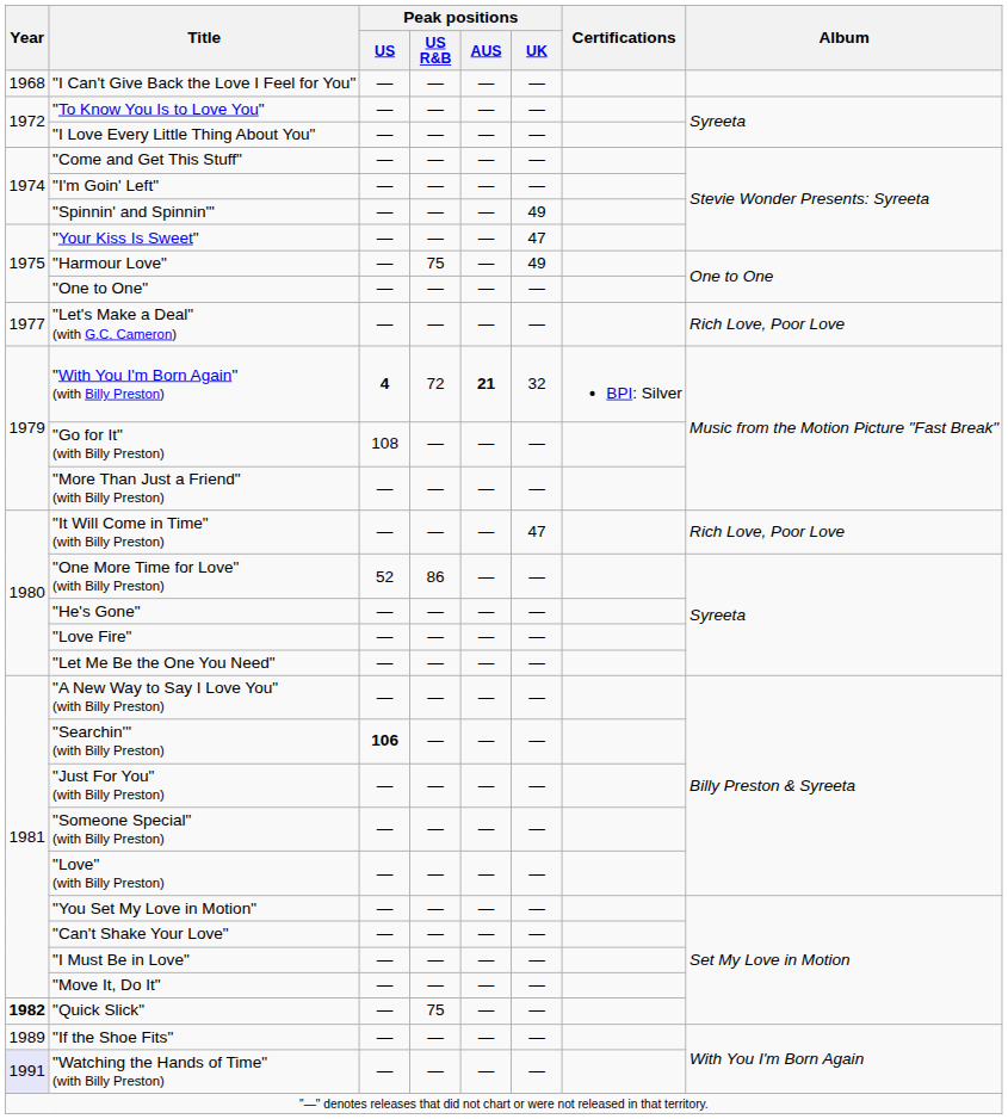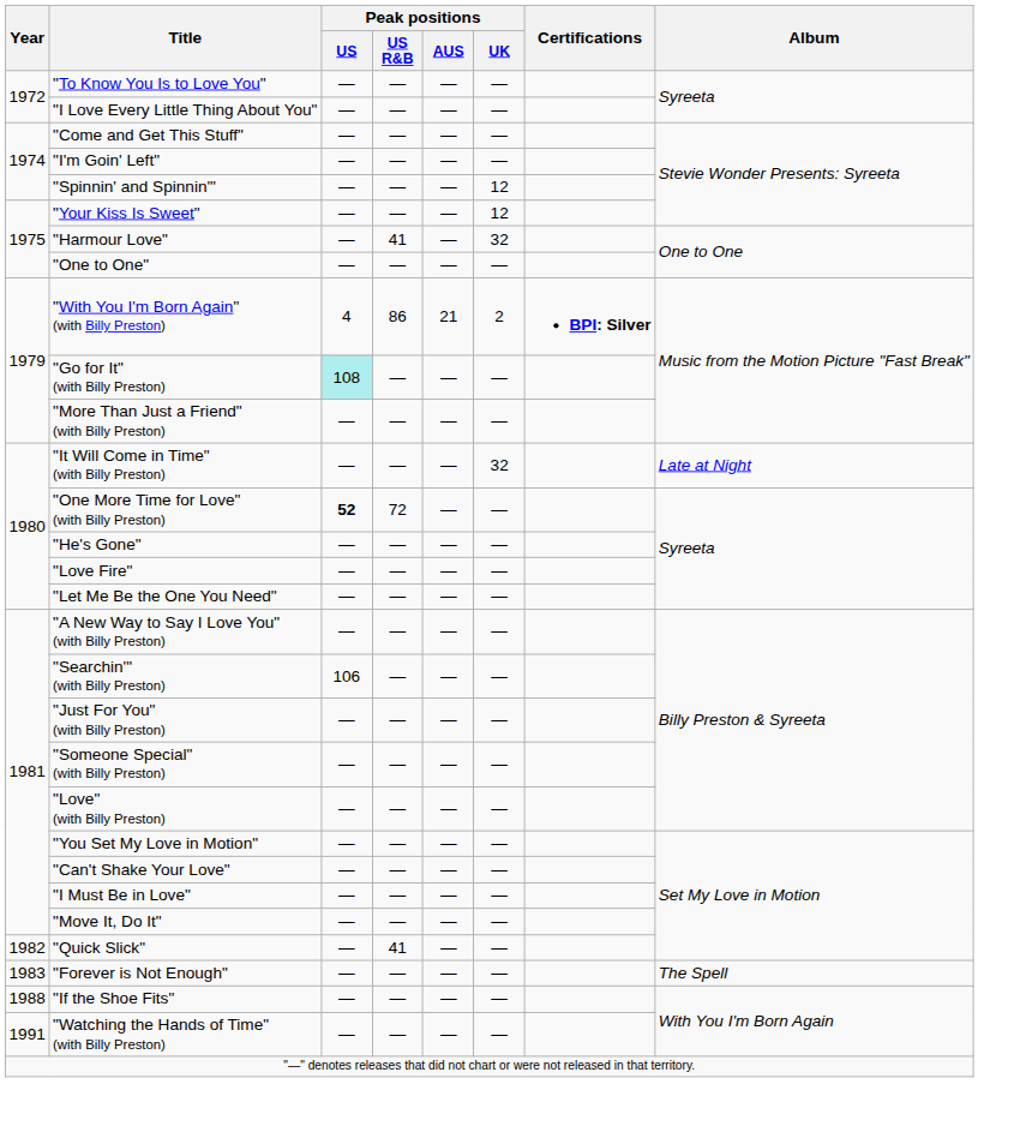 <table class="wikitable">
 <tr>
 <th align="center" rowspan="2">Year</th>
 <th align="center" rowspan="2">Title</th>
 <th align="center" colspan="4">Peak positions</th>
 <th align="center" rowspan="2">Certifications</th>
 <th align="center" rowspan="2">Album</th>
 </tr>
 <tr>
 <th scope="col" style="width:3em;font-size:90%;"><a href='#'>US</a><br></th>
 <th scope="col" style="width:3em;font-size:90%;"><a href='#'>US<br>R&B</a><br></th>
 <th scope="col" style="width:3em;font-size:90%;"><a href='#'>AUS</a><br></th>
 <th scope="col" style="width:3em;font-size:90%;"><a href='#'>UK</a><br></th>
-</tr>
-<tr>
-<td style="text-align:center;">1968</td>
-<td>"I Can't Give Back the Love I Feel for You"</td>
-<td style="text-align:center;">—</td>
-<td style="text-align:center;">—</td>
-<td style="text-align:center;">—</td>
-<td style="text-align:center;">—</td>
-<td></td>
-<td></td>
 </tr>
 <tr>
 <td style="text-align:center;" rowspan=2>1972</td>
 <td>"<a href='#'>To Know You Is to Love You</a>"</td>
 <td style="text-align:center;">—</td>
 <td style="text-align:center;">—</td>
 <td style="text-align:center;">—</td>
 <td style="text-align:center;">—</td>
 <td></td>
 <td rowspan="2"><em>Syreeta</em></td>
 </tr>
 <tr>
 <td>"I Love Every Little Thing About You"</td>
 <td style="text-align:center;">—</td>
 <td style="text-align:center;">—</td>
 <td style="text-align:center;">—</td>
 <td style="text-align:center;">—</td>
 <td></td>
 </tr>
 <tr>
 <td style="text-align:center;" rowspan=3>1974</td>
 <td>"Come and Get This Stuff"</td>
 <td style="text-align:center;">—</td>
 <td style="text-align:center;">—</td>
 <td style="text-align:center;">—</td>
 <td style="text-align:center;">—</td>
 <td></td>
 <td rowspan="4"><em>Stevie Wonder Presents: Syreeta</em></td>
 </tr>
 <tr>
 <td>"I'm Goin' Left"</td>
 <td style="text-align:center;">—</td>
 <td style="text-align:center;">—</td>
 <td style="text-align:center;">—</td>
 <td style="text-align:center;">—</td>
 <td></td>
 </tr>
 <tr>
 <td>"Spinnin' and Spinnin'"</td>
 <td style="text-align:center;">—</td>
 <td style="text-align:center;">—</td>
 <td style="text-align:center;">—</td>
-<td style="text-align:center;">49</td>
+<td style="text-align:center;">12</td>
 <td></td>
 </tr>
 <tr>
 <td style="text-align:center;" rowspan=3>1975</td>
 <td>"<a href='#'>Your Kiss Is Sweet</a>"</td>
 <td style="text-align:center;">—</td>
 <td style="text-align:center;">—</td>
 <td style="text-align:center;">—</td>
-<td style="text-align:center;">47</td>
+<td style="text-align:center;">12</td>
 <td></td>
 </tr>
 <tr>
 <td>"Harmour Love"</td>
 <td style="text-align:center;">—</td>
-<td style="text-align:center;">75</td>
+<td style="text-align:center;">41</td>
 <td style="text-align:center;">—</td>
-<td style="text-align:center;">49</td>
+<td style="text-align:center;">32</td>
 <td></td>
 <td rowspan="2"><em>One to One</em></td>
 </tr>
 <tr>
 <td>"One to One"</td>
 <td style="text-align:center;">—</td>
 <td style="text-align:center;">—</td>
 <td style="text-align:center;">—</td>
 <td style="text-align:center;">—</td>
 <td></td>
 </tr>
 <tr>
-<td style="text-align:center;" rowspan=1>1977</td>
-<td>"Let's Make a Deal" <br><small>(with <a href='#'>G.C. Cameron</a>)</small></td>
-<td style="text-align:center;">—</td>
-<td style="text-align:center;">—</td>
-<td style="text-align:center;">—</td>
-<td style="text-align:center;">—</td>
-<td></td>
-<td><em>Rich Love, Poor Love</em></td>
-</tr>
-<tr>
 <td style="text-align:center;" rowspan=3>1979</td>
 <td>"<a href='#'>With You I'm Born Again</a>"<br><small>(with <a href='#'>Billy Preston</a>)</small></td>
-<td style="text-align:center;"><strong>4</strong></td>
-<td style="text-align:center;">72</td>
-<td style="text-align:center;"><strong>21</strong></td>
-<td style="text-align:center;">32</td>
-<td><br><ul><li><a href='#'>BPI</a>: Silver</li></ul></td>
+<td style="text-align:center;">4</td>
+<td style="text-align:center;">86</td>
+<td style="text-align:center;">21</td>
+<td style="text-align:center;">2</td>
+<td><strong><br><ul><li><a href='#'>BPI</a>: Silver</li></ul></strong></td>
 <td rowspan="3"><em>Music from the Motion Picture "Fast Break"</em></td>
 </tr>
 <tr>
 <td>"Go for It"<br><small>(with Billy Preston)</small></td>
-<td style="text-align:center;">108</td>
+<td style="background: paleturquoise; text-align:center;">108</td>
 <td style="text-align:center;">—</td>
 <td style="text-align:center;">—</td>
 <td style="text-align:center;">—</td>
 <td></td>
 </tr>
 <tr>
 <td>"More Than Just a Friend"<br><small>(with Billy Preston)</small></td>
 <td style="text-align:center;">—</td>
 <td style="text-align:center;">—</td>
 <td style="text-align:center;">—</td>
 <td style="text-align:center;">—</td>
 <td></td>
 </tr>
 <tr>
 <td style="text-align:center;" rowspan=5>1980</td>
 <td>"It Will Come in Time" <br><small>(with Billy Preston)</small></td>
 <td style="text-align:center;">—</td>
 <td style="text-align:center;">—</td>
 <td style="text-align:center;">—</td>
-<td style="text-align:center;">47</td>
+<td style="text-align:center;">32</td>
 <td></td>
-<td><em>Rich Love, Poor Love</em></td>
+<td><em><a href='#'>Late at Night</a></em></td>
 </tr>
 <tr>
 <td>"One More Time for Love"<br><small>(with Billy Preston)</small></td>
-<td style="text-align:center;">52</td>
-<td style="text-align:center;">86</td>
+<td style="text-align:center;"><strong>52</strong></td>
+<td style="text-align:center;">72</td>
 <td style="text-align:center;">—</td>
 <td style="text-align:center;">—</td>
 <td></td>
 <td rowspan="4"><em>Syreeta</em></td>
 </tr>
 <tr>
 <td>"He's Gone"</td>
 <td style="text-align:center;">—</td>
 <td style="text-align:center;">—</td>
 <td style="text-align:center;">—</td>
 <td style="text-align:center;">—</td>
 <td></td>
 </tr>
 <tr>
 <td>"Love Fire"</td>
 <td style="text-align:center;">—</td>
 <td style="text-align:center;">—</td>
 <td style="text-align:center;">—</td>
 <td style="text-align:center;">—</td>
 <td></td>
 </tr>
 <tr>
 <td>"Let Me Be the One You Need"</td>
 <td style="text-align:center;">—</td>
 <td style="text-align:center;">—</td>
 <td style="text-align:center;">—</td>
 <td style="text-align:center;">—</td>
 <td></td>
 </tr>
 <tr>
 <td style="text-align:center;" rowspan=9>1981</td>
 <td>"A New Way to Say I Love You" <br><small>(with Billy Preston)</small></td>
 <td style="text-align:center;">—</td>
 <td style="text-align:center;">—</td>
 <td style="text-align:center;">—</td>
 <td style="text-align:center;">—</td>
 <td></td>
 <td rowspan="5"><em>Billy Preston & Syreeta</em></td>
 </tr>
 <tr>
 <td>"Searchin'" <br><small>(with Billy Preston)</small></td>
-<td style="text-align:center;"><strong>106</strong></td>
+<td style="text-align:center;">106</td>
 <td style="text-align:center;">—</td>
 <td style="text-align:center;">—</td>
 <td style="text-align:center;">—</td>
 <td></td>
 </tr>
 <tr>
 <td>"Just For You" <br><small>(with Billy Preston)</small></td>
 <td style="text-align:center;">—</td>
 <td style="text-align:center;">—</td>
 <td style="text-align:center;">—</td>
 <td style="text-align:center;">—</td>
 <td></td>
 </tr>
 <tr>
 <td>"Someone Special" <br><small>(with Billy Preston)</small></td>
 <td style="text-align:center;">—</td>
 <td style="text-align:center;">—</td>
 <td style="text-align:center;">—</td>
 <td style="text-align:center;">—</td>
 <td></td>
 </tr>
 <tr>
 <td>"Love" <br><small>(with Billy Preston)</small></td>
 <td style="text-align:center;">—</td>
 <td style="text-align:center;">—</td>
 <td style="text-align:center;">—</td>
 <td style="text-align:center;">—</td>
 <td></td>
 </tr>
 <tr>
 <td>"You Set My Love in Motion"</td>
 <td style="text-align:center;">—</td>
 <td style="text-align:center;">—</td>
 <td style="text-align:center;">—</td>
 <td style="text-align:center;">—</td>
 <td></td>
 <td rowspan="5"><em>Set My Love in Motion</em></td>
 </tr>
 <tr>
 <td>"Can't Shake Your Love"</td>
 <td style="text-align:center;">—</td>
 <td style="text-align:center;">—</td>
 <td style="text-align:center;">—</td>
 <td style="text-align:center;">—</td>
 <td></td>
 </tr>
 <tr>
 <td>"I Must Be in Love"</td>
 <td style="text-align:center;">—</td>
 <td style="text-align:center;">—</td>
 <td style="text-align:center;">—</td>
 <td style="text-align:center;">—</td>
 <td></td>
 </tr>
 <tr>
 <td>"Move It, Do It"</td>
 <td style="text-align:center;">—</td>
 <td style="text-align:center;">—</td>
 <td style="text-align:center;">—</td>
 <td style="text-align:center;">—</td>
 <td></td>
 </tr>
 <tr>
-<td style="text-align:center;" rowspan=1><strong>1982</strong></td>
+<td style="text-align:center;" rowspan=1>1982</td>
 <td>"Quick Slick"</td>
 <td style="text-align:center;">—</td>
-<td style="text-align:center;">75</td>
+<td style="text-align:center;">41</td>
 <td style="text-align:center;">—</td>
 <td style="text-align:center;">—</td>
 <td></td>
 </tr>
 <tr>
-<td style="text-align:center;" rowspan=1>1989</td>
+<td style="text-align:center;" rowspan=1>1983</td>
+<td>"Forever is Not Enough"</td>
+<td style="text-align:center;">—</td>
+<td style="text-align:center;">—</td>
+<td style="text-align:center;">—</td>
+<td style="text-align:center;">—</td>
+<td></td>
+<td><em>The Spell</em></td>
+</tr>
+<tr>
+<td style="text-align:center;" rowspan=1>1988</td>
 <td>"If the Shoe Fits"</td>
 <td style="text-align:center;">—</td>
 <td style="text-align:center;">—</td>
 <td style="text-align:center;">—</td>
 <td style="text-align:center;">—</td>
 <td></td>
 <td rowspan="2"><em>With You I'm Born Again</em></td>
 </tr>
 <tr>
-<td style="background: lavender; text-align:center;" rowspan=1>1991</td>
+<td style="text-align:center;" rowspan=1>1991</td>
 <td>"Watching the Hands of Time"<br><small>(with Billy Preston)</small></td>
 <td style="text-align:center;">—</td>
 <td style="text-align:center;">—</td>
 <td style="text-align:center;">—</td>
 <td style="text-align:center;">—</td>
 <td></td>
 </tr>
 <tr>
 <td colspan="8" style="text-align:center; font-size:9pt;">"—" denotes releases that did not chart or were not released in that territory.</td>
 </tr>
 </table>
